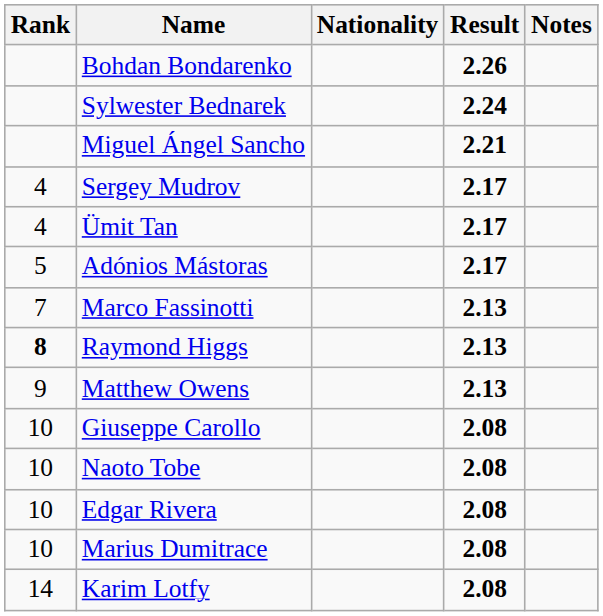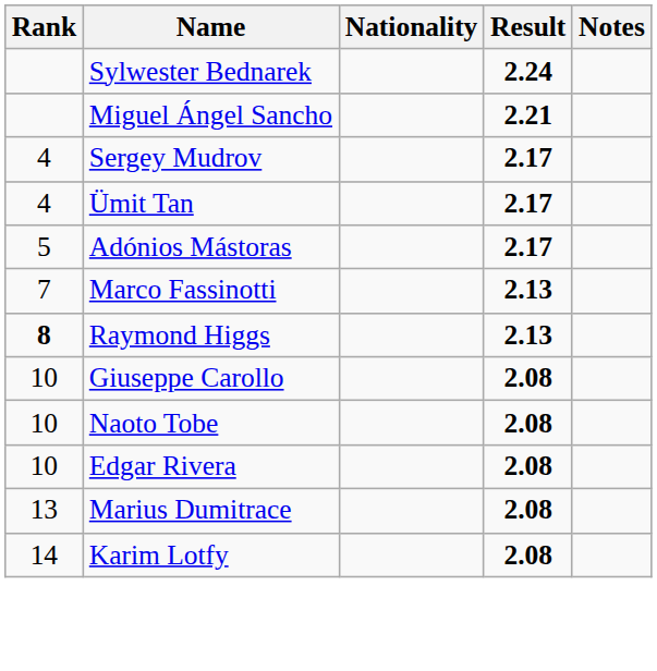 <table class="wikitable sortable" style="text-align:center">
 <tr>
 <th>Rank</th>
 <th>Name</th>
 <th>Nationality</th>
 <th>Result</th>
 <th>Notes</th>
-</tr>
-<tr>
-<td></td>
-<td align=left><a href='#'>Bohdan Bondarenko</a></td>
-<td align=left></td>
-<td><strong>2.26</strong></td>
-<td></td>
 </tr>
 <tr>
 <td></td>
 <td align=left><a href='#'>Sylwester Bednarek</a></td>
 <td align=left></td>
 <td><strong>2.24</strong></td>
 <td></td>
 </tr>
 <tr>
 <td></td>
 <td align=left><a href='#'>Miguel Ángel Sancho</a></td>
 <td align=left></td>
 <td><strong>2.21</strong></td>
 <td></td>
 </tr>
 <tr>
 <td>4</td>
 <td align=left><a href='#'>Sergey Mudrov</a></td>
 <td align=left></td>
 <td><strong>2.17</strong></td>
 <td></td>
 </tr>
 <tr>
 <td>4</td>
 <td align=left><a href='#'>Ümit Tan</a></td>
 <td align=left></td>
 <td><strong>2.17</strong></td>
 <td></td>
 </tr>
 <tr>
 <td>5</td>
 <td align=left><a href='#'>Adónios Mástoras</a></td>
 <td align=left></td>
 <td><strong>2.17</strong></td>
 <td></td>
 </tr>
 <tr>
 <td>7</td>
 <td align=left><a href='#'>Marco Fassinotti</a></td>
 <td align=left></td>
 <td><strong>2.13</strong></td>
 <td></td>
 </tr>
 <tr>
 <td><strong>8</strong></td>
 <td align=left><a href='#'>Raymond Higgs</a></td>
 <td align=left></td>
 <td><strong>2.13</strong></td>
 <td></td>
 </tr>
 <tr>
-<td>9</td>
-<td align=left><a href='#'>Matthew Owens</a></td>
-<td align=left></td>
-<td><strong>2.13</strong></td>
-<td></td>
-</tr>
-<tr>
 <td>10</td>
 <td align=left><a href='#'>Giuseppe Carollo</a></td>
 <td align=left></td>
 <td><strong>2.08</strong></td>
 <td></td>
 </tr>
 <tr>
 <td>10</td>
 <td align=left><a href='#'>Naoto Tobe</a></td>
 <td align=left></td>
 <td><strong>2.08</strong></td>
 <td></td>
 </tr>
 <tr>
 <td>10</td>
 <td align=left><a href='#'>Edgar Rivera</a></td>
 <td align=left></td>
 <td><strong>2.08</strong></td>
 <td></td>
 </tr>
 <tr>
-<td>10</td>
+<td>13</td>
 <td align=left><a href='#'>Marius Dumitrace</a></td>
 <td align=left></td>
 <td><strong>2.08</strong></td>
 <td></td>
 </tr>
 <tr>
 <td>14</td>
 <td align=left><a href='#'>Karim Lotfy</a></td>
 <td align=left></td>
 <td><strong>2.08</strong></td>
 <td></td>
 </tr>
 </table>
